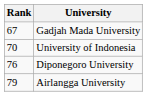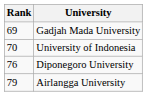 <table class="wikitable" style="text-align:left; font-size:90%">
 <tr>
 <th>Rank</th>
 <th>University</th>
 </tr>
 <tr>
-<td>67</td>
+<td>69</td>
 <td>Gadjah Mada University</td>
 </tr>
 <tr>
 <td>70</td>
 <td>University of Indonesia</td>
 </tr>
 <tr>
 <td>76</td>
 <td>Diponegoro University</td>
 </tr>
 <tr>
 <td>79</td>
 <td>Airlangga University</td>
 </tr>
 </table>
